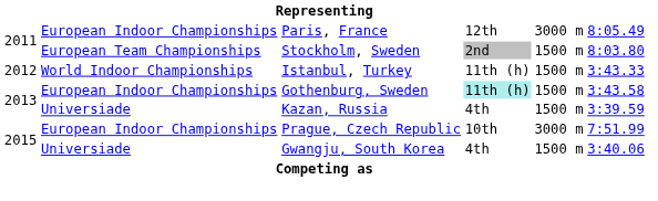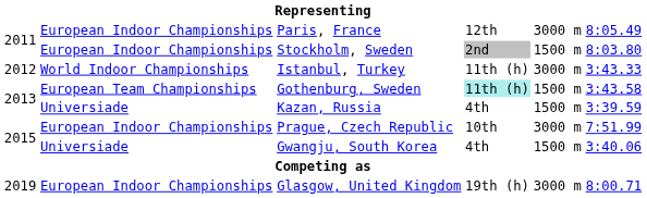 <table>
 <tr>
 <th colspan="6">Representing </th>
 </tr>
 <tr>
 <td rowspan=2>2011</td>
 <td><a href='#'>European Indoor Championships</a></td>
 <td><a href='#'>Paris</a>, <a href='#'>France</a></td>
 <td>12th</td>
 <td>3000 m</td>
 <td><a href='#'>8:05.49</a></td>
 </tr>
 <tr>
-<td><a href='#'>European Team Championships</a></td>
+<td><a href='#'>European Indoor Championships</a></td>
 <td><a href='#'>Stockholm</a>, <a href='#'>Sweden</a></td>
 <td bgcolor="silver">2nd</td>
 <td>1500 m</td>
 <td><a href='#'>8:03.80</a></td>
 </tr>
 <tr>
 <td>2012</td>
 <td><a href='#'>World Indoor Championships</a></td>
 <td><a href='#'>Istanbul</a>, <a href='#'>Turkey</a></td>
 <td>11th (h)</td>
-<td>1500 m</td>
+<td>3000 m</td>
 <td><a href='#'>3:43.33</a></td>
 </tr>
 <tr>
 <td rowspan=2>2013</td>
-<td><a href='#'>European Indoor Championships</a></td>
+<td><a href='#'>European Team Championships</a></td>
 <td><a href='#'>Gothenburg, Sweden</a></td>
 <td style="background: paleturquoise;">11th (h)</td>
 <td>1500 m</td>
 <td><a href='#'>3:43.58</a></td>
 </tr>
 <tr>
 <td><a href='#'>Universiade</a></td>
 <td><a href='#'>Kazan, Russia</a></td>
 <td>4th</td>
 <td>1500 m</td>
 <td><a href='#'>3:39.59</a></td>
 </tr>
 <tr>
 <td rowspan=2>2015</td>
 <td><a href='#'>European Indoor Championships</a></td>
 <td><a href='#'>Prague, Czech Republic</a></td>
 <td>10th</td>
 <td>3000 m</td>
 <td><a href='#'>7:51.99</a></td>
 </tr>
 <tr>
 <td><a href='#'>Universiade</a></td>
 <td><a href='#'>Gwangju, South Korea</a></td>
 <td>4th</td>
 <td>1500 m</td>
 <td><a href='#'>3:40.06</a></td>
 </tr>
 <tr>
 <th colspan="6">Competing as </th>
 </tr>
+<tr>
+<td>2019</td>
+<td><a href='#'>European Indoor Championships</a></td>
+<td><a href='#'>Glasgow, United Kingdom</a></td>
+<td>19th (h)</td>
+<td>3000 m</td>
+<td><a href='#'>8:00.71</a></td>
+</tr>
 </table>
